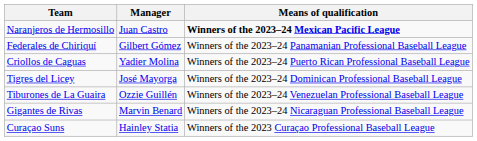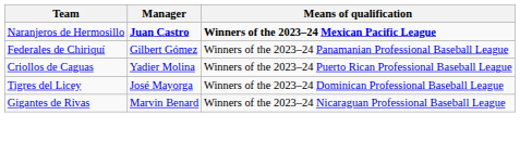 <table class="wikitable">
 <tr>
 <th>Team</th>
 <th>Manager</th>
 <th>Means of qualification</th>
 </tr>
 <tr>
 <td> <a href='#'>Naranjeros de Hermosillo</a></td>
-<td> <a href='#'>Juan Castro</a></td>
+<td><strong> <a href='#'>Juan Castro</a></strong></td>
 <td><strong>Winners of the 2023–24 <a href='#'>Mexican Pacific League</a></strong></td>
 </tr>
 <tr>
 <td> <a href='#'>Federales de Chiriquí</a></td>
 <td> <a href='#'>Gilbert Gómez</a></td>
 <td>Winners of the 2023–24 <a href='#'>Panamanian Professional Baseball League</a></td>
 </tr>
 <tr>
 <td> <a href='#'>Criollos de Caguas</a></td>
 <td> <a href='#'>Yadier Molina</a></td>
 <td>Winners of the 2023–24 <a href='#'>Puerto Rican Professional Baseball League</a></td>
 </tr>
 <tr>
 <td> <a href='#'>Tigres del Licey</a></td>
 <td> <a href='#'>José Mayorga</a></td>
 <td>Winners of the 2023–24 <a href='#'>Dominican Professional Baseball League</a></td>
 </tr>
 <tr>
-<td> <a href='#'>Tiburones de La Guaira</a></td>
-<td> <a href='#'>Ozzie Guillén</a></td>
-<td>Winners of the 2023–24 <a href='#'>Venezuelan Professional Baseball League</a></td>
-</tr>
-<tr>
 <td> <a href='#'>Gigantes de Rivas</a></td>
 <td> <a href='#'>Marvin Benard</a></td>
 <td>Winners of the 2023–24 <a href='#'>Nicaraguan Professional Baseball League</a></td>
 </tr>
-<tr>
-<td> <a href='#'>Curaçao Suns</a></td>
-<td> <a href='#'>Hainley Statia</a></td>
-<td>Winners of the 2023 <a href='#'>Curaçao Professional Baseball League</a></td>
-</tr>
 </table>
